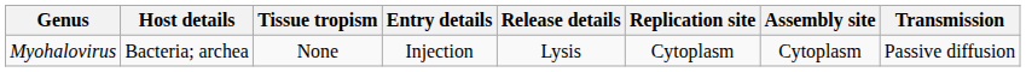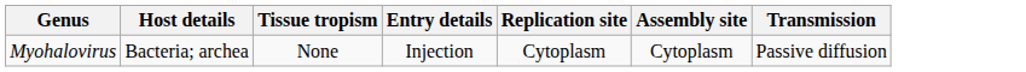 <table class="wikitable sortable" style="text-align:center">
 <tr>
 <th>Genus</th>
 <th>Host details</th>
 <th>Tissue tropism</th>
 <th>Entry details</th>
-<th>Release details</th>
 <th>Replication site</th>
 <th>Assembly site</th>
 <th>Transmission</th>
 </tr>
 <tr>
 <td><em>Myohalovirus</em></td>
 <td>Bacteria; archea</td>
 <td>None</td>
 <td>Injection</td>
-<td>Lysis</td>
 <td>Cytoplasm</td>
 <td>Cytoplasm</td>
 <td>Passive diffusion</td>
 </tr>
 </table>
